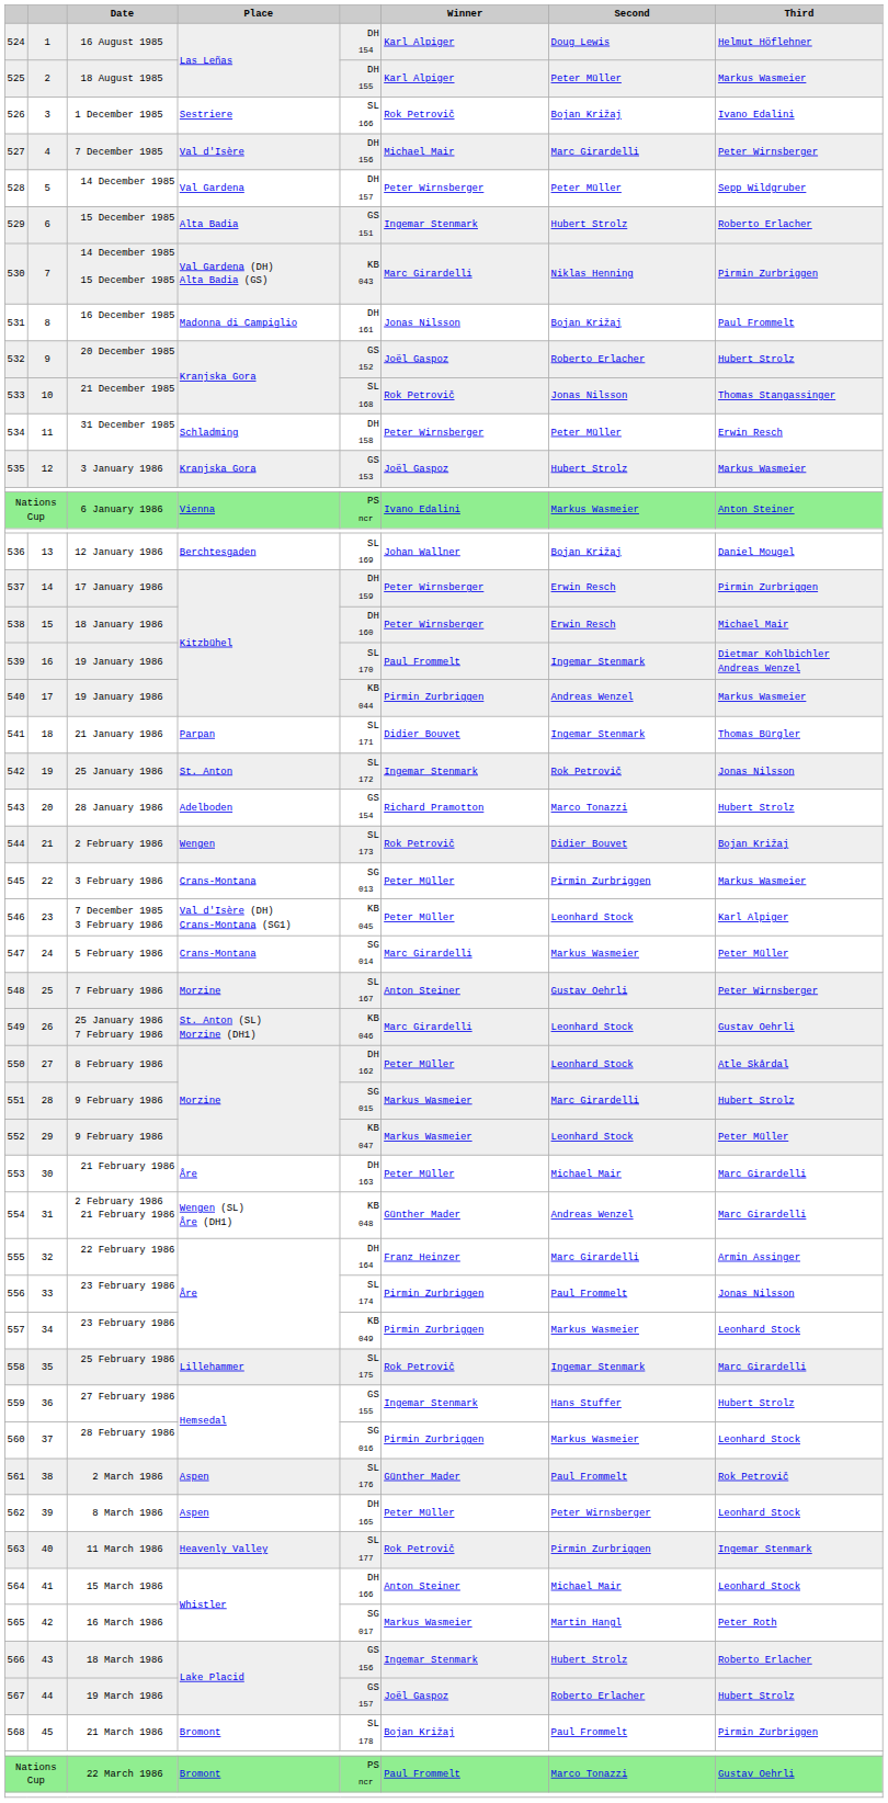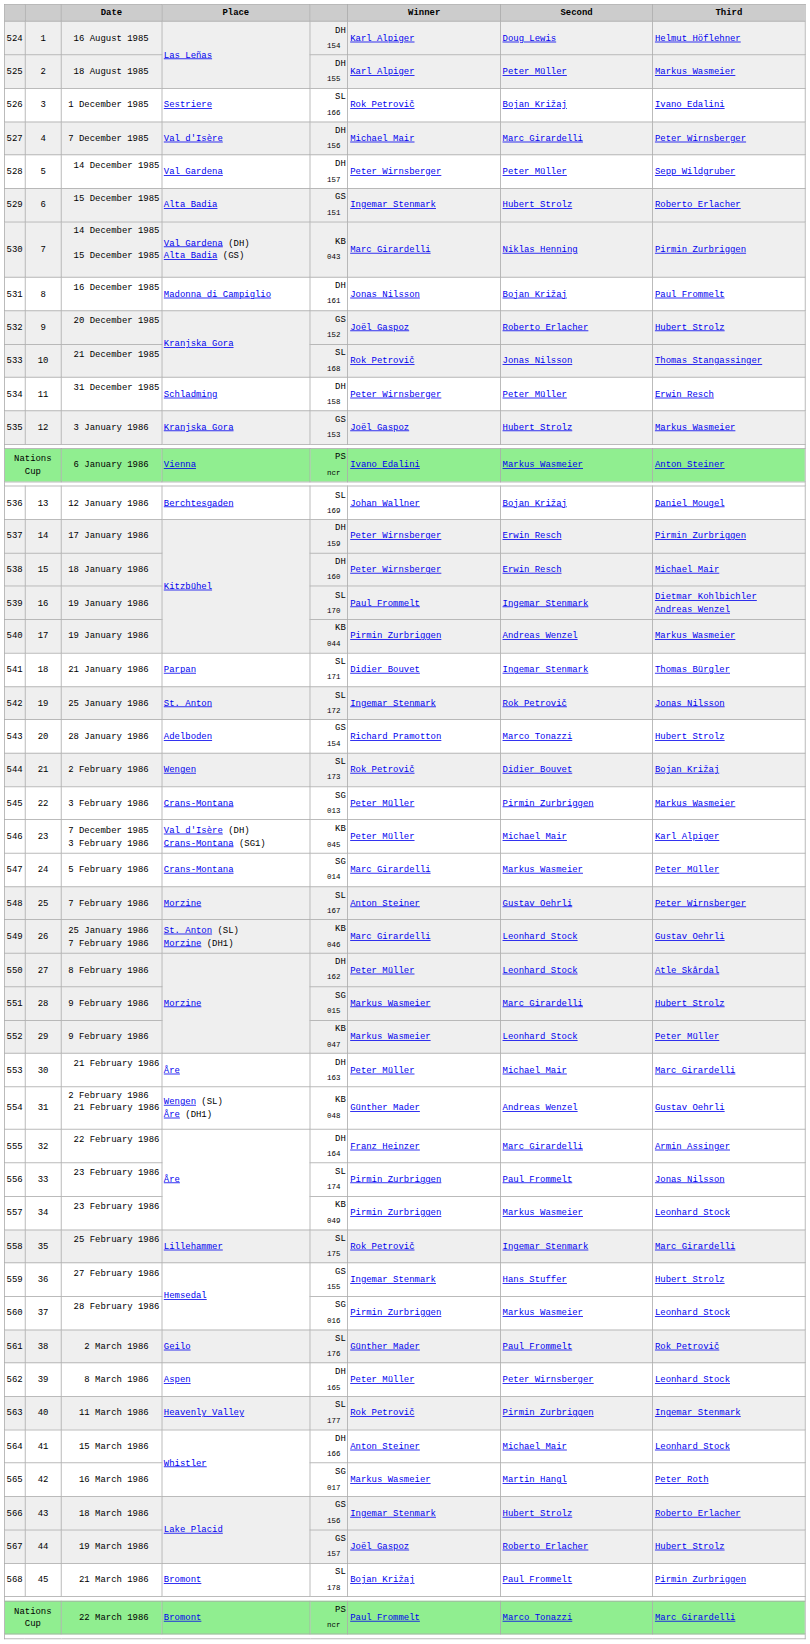 <table class="wikitable plainrowheaders" style="background:#fff; font-size:86%; line-height:16px; border:grey solid 1px; border-collapse:collapse;">
 <tr style="background:#ccc; text-align:center;">
 <td align="center" width="13"></td>
 <td align="center" width="40"></td>
 <td align="center" width="120"><strong>Date</strong></td>
 <td align="center" width="180"><strong>Place</strong></td>
 <td align="center" width="42"></td>
 <td align="center" width="185"><strong>Winner</strong></td>
 <td align="center" width="185"><strong>Second</strong></td>
 <td align="center" width="185"><strong>Third</strong></td>
 </tr>
 <tr bgcolor="#EFEFEF">
 <td align=center>524</td>
 <td align=center>1</td>
 <td align=right>16 August 1985  </td>
 <td rowspan=2> <a href='#'>Las Leñas</a></td>
 <td align=right>DH <sub>154</sub> </td>
 <td> <a href='#'>Karl Alpiger</a></td>
 <td> <a href='#'>Doug Lewis</a></td>
 <td> <a href='#'>Helmut Höflehner</a></td>
 </tr>
 <tr bgcolor="#EFEFEF">
 <td align=center>525</td>
 <td align=center>2</td>
 <td align=right>18 August 1985  </td>
 <td align=right>DH <sub>155</sub> </td>
 <td> <a href='#'>Karl Alpiger</a></td>
 <td> <a href='#'>Peter Müller</a></td>
 <td> <a href='#'>Markus Wasmeier</a></td>
 </tr>
 <tr>
 <td align=center>526</td>
 <td align=center>3</td>
 <td align=right>1 December 1985  </td>
 <td> <a href='#'>Sestriere</a></td>
 <td align=right>SL <sub>166</sub> </td>
 <td> <a href='#'>Rok Petrovič</a></td>
 <td> <a href='#'>Bojan Križaj</a></td>
 <td> <a href='#'>Ivano Edalini</a></td>
 </tr>
 <tr bgcolor="#EFEFEF">
 <td align=center>527</td>
 <td align=center>4</td>
 <td align=right>7 December 1985  </td>
 <td> <a href='#'>Val d'Isère</a></td>
 <td align=right>DH <sub>156</sub> </td>
 <td> <a href='#'>Michael Mair</a></td>
 <td> <a href='#'>Marc Girardelli</a></td>
 <td> <a href='#'>Peter Wirnsberger</a></td>
 </tr>
 <tr>
 <td align=center>528</td>
 <td align=center>5</td>
 <td align=right>14 December 1985  </td>
 <td> <a href='#'>Val Gardena</a></td>
 <td align=right>DH <sub>157</sub> </td>
 <td> <a href='#'>Peter Wirnsberger</a></td>
 <td> <a href='#'>Peter Müller</a></td>
 <td> <a href='#'>Sepp Wildgruber</a></td>
 </tr>
 <tr bgcolor="#EFEFEF">
 <td align=center>529</td>
 <td align=center>6</td>
 <td align=right>15 December 1985  </td>
 <td> <a href='#'>Alta Badia</a></td>
 <td align=right>GS <sub>151</sub> </td>
 <td> <a href='#'>Ingemar Stenmark</a></td>
 <td> <a href='#'>Hubert Strolz</a></td>
 <td> <a href='#'>Roberto Erlacher</a></td>
 </tr>
 <tr bgcolor="#EFEFEF">
 <td align=center>530</td>
 <td align=center>7</td>
 <td align=right>14 December 1985  <br>15 December 1985  </td>
 <td> <a href='#'>Val Gardena</a> (DH)<br> <a href='#'>Alta Badia</a> (GS)</td>
 <td align=right>KB <sub>043</sub> </td>
 <td> <a href='#'>Marc Girardelli</a></td>
 <td> <a href='#'>Niklas Henning</a></td>
 <td> <a href='#'>Pirmin Zurbriggen</a></td>
 </tr>
 <tr>
 <td align=center>531</td>
 <td align=center>8</td>
 <td align=right>16 December 1985  </td>
 <td> <a href='#'>Madonna di Campiglio</a></td>
 <td align=right>DH <sub>161</sub> </td>
 <td> <a href='#'>Jonas Nilsson</a></td>
 <td> <a href='#'>Bojan Križaj</a></td>
 <td> <a href='#'>Paul Frommelt</a></td>
 </tr>
 <tr bgcolor="#EFEFEF">
 <td align=center>532</td>
 <td align=center>9</td>
 <td align=right>20 December 1985  </td>
 <td rowspan=2> <a href='#'>Kranjska Gora</a></td>
 <td align=right>GS <sub>152</sub> </td>
 <td> <a href='#'>Joël Gaspoz</a></td>
 <td> <a href='#'>Roberto Erlacher</a></td>
 <td> <a href='#'>Hubert Strolz</a></td>
 </tr>
 <tr bgcolor="#EFEFEF">
 <td align=center>533</td>
 <td align=center>10</td>
 <td align=right>21 December 1985  </td>
 <td align=right>SL <sub>168</sub> </td>
 <td> <a href='#'>Rok Petrovič</a></td>
 <td> <a href='#'>Jonas Nilsson</a></td>
 <td> <a href='#'>Thomas Stangassinger</a></td>
 </tr>
 <tr>
 <td align=center>534</td>
 <td align=center>11</td>
 <td align=right>31 December 1985  </td>
 <td> <a href='#'>Schladming</a></td>
 <td align=right>DH <sub>158</sub> </td>
 <td> <a href='#'>Peter Wirnsberger</a></td>
 <td> <a href='#'>Peter Müller</a></td>
 <td> <a href='#'>Erwin Resch</a></td>
 </tr>
 <tr bgcolor="#EFEFEF">
 <td align=center>535</td>
 <td align=center>12</td>
 <td align=right>3 January 1986  </td>
 <td> <a href='#'>Kranjska Gora</a></td>
 <td align=right>GS <sub>153</sub> </td>
 <td> <a href='#'>Joël Gaspoz</a></td>
 <td> <a href='#'>Hubert Strolz</a></td>
 <td> <a href='#'>Markus Wasmeier</a></td>
 </tr>
 <tr>
 <td colspan=8></td>
 </tr>
 <tr bgcolor=#90EE90>
 <td colspan=2 align=center>Nations Cup</td>
 <td align=right>6 January 1986  </td>
 <td> <a href='#'>Vienna</a></td>
 <td align=right>PS <sub>ncr</sub> </td>
 <td> <a href='#'>Ivano Edalini</a></td>
 <td> <a href='#'>Markus Wasmeier</a></td>
 <td> <a href='#'>Anton Steiner</a></td>
 </tr>
 <tr>
 <td colspan=8></td>
 </tr>
 <tr>
 <td align=center>536</td>
 <td align=center>13</td>
 <td align=right>12 January 1986  </td>
 <td> <a href='#'>Berchtesgaden</a></td>
 <td align=right>SL <sub>169</sub> </td>
 <td> <a href='#'>Johan Wallner</a></td>
 <td> <a href='#'>Bojan Križaj</a></td>
 <td> <a href='#'>Daniel Mougel</a></td>
 </tr>
 <tr bgcolor="#EFEFEF">
 <td align=center>537</td>
 <td align=center>14</td>
 <td align=right>17 January 1986  </td>
 <td rowspan=4> <a href='#'>Kitzbühel</a></td>
 <td align=right>DH <sub>159</sub> </td>
 <td> <a href='#'>Peter Wirnsberger</a></td>
 <td> <a href='#'>Erwin Resch</a></td>
 <td> <a href='#'>Pirmin Zurbriggen</a></td>
 </tr>
 <tr bgcolor="#EFEFEF">
 <td align=center>538</td>
 <td align=center>15</td>
 <td align=right>18 January 1986  </td>
 <td align=right>DH <sub>160</sub> </td>
 <td> <a href='#'>Peter Wirnsberger</a></td>
 <td> <a href='#'>Erwin Resch</a></td>
 <td> <a href='#'>Michael Mair</a></td>
 </tr>
 <tr bgcolor="#EFEFEF">
 <td align=center>539</td>
 <td align=center>16</td>
 <td align=right>19 January 1986  </td>
 <td align=right>SL <sub>170</sub> </td>
 <td> <a href='#'>Paul Frommelt</a></td>
 <td> <a href='#'>Ingemar Stenmark</a></td>
 <td> <a href='#'>Dietmar Kohlbichler</a><br> <a href='#'>Andreas Wenzel</a></td>
 </tr>
 <tr bgcolor="#EFEFEF">
 <td align=center>540</td>
 <td align=center>17</td>
 <td align=right>19 January 1986  </td>
 <td align=right>KB <sub>044</sub> </td>
 <td> <a href='#'>Pirmin Zurbriggen</a></td>
 <td> <a href='#'>Andreas Wenzel</a></td>
 <td> <a href='#'>Markus Wasmeier</a></td>
 </tr>
 <tr>
 <td align=center>541</td>
 <td align=center>18</td>
 <td align=right>21 January 1986  </td>
 <td> <a href='#'>Parpan</a></td>
 <td align=right>SL <sub>171</sub> </td>
 <td> <a href='#'>Didier Bouvet</a></td>
 <td> <a href='#'>Ingemar Stenmark</a></td>
 <td> <a href='#'>Thomas Bürgler</a></td>
 </tr>
 <tr bgcolor="#EFEFEF">
 <td align=center>542</td>
 <td align=center>19</td>
 <td align=right>25 January 1986  </td>
 <td> <a href='#'>St. Anton</a></td>
 <td align=right>SL <sub>172</sub> </td>
 <td> <a href='#'>Ingemar Stenmark</a></td>
 <td> <a href='#'>Rok Petrovič</a></td>
 <td> <a href='#'>Jonas Nilsson</a></td>
 </tr>
 <tr>
 <td align=center>543</td>
 <td align=center>20</td>
 <td align=right>28 January 1986  </td>
 <td> <a href='#'>Adelboden</a></td>
 <td align=right>GS <sub>154</sub> </td>
 <td> <a href='#'>Richard Pramotton</a></td>
 <td> <a href='#'>Marco Tonazzi</a></td>
 <td> <a href='#'>Hubert Strolz</a></td>
 </tr>
 <tr bgcolor="#EFEFEF">
 <td align=center>544</td>
 <td align=center>21</td>
 <td align=right>2 February 1986  </td>
 <td> <a href='#'>Wengen</a></td>
 <td align=right>SL <sub>173</sub> </td>
 <td> <a href='#'>Rok Petrovič</a></td>
 <td> <a href='#'>Didier Bouvet</a></td>
 <td> <a href='#'>Bojan Križaj</a></td>
 </tr>
 <tr>
 <td align=center>545</td>
 <td align=center>22</td>
 <td align=right>3 February 1986  </td>
 <td> <a href='#'>Crans-Montana</a></td>
 <td align=right>SG <sub>013</sub> </td>
 <td> <a href='#'>Peter Müller</a></td>
 <td> <a href='#'>Pirmin Zurbriggen</a></td>
 <td> <a href='#'>Markus Wasmeier</a></td>
 </tr>
 <tr>
 <td align=center>546</td>
 <td align=center>23</td>
 <td align=right>7 December 1985  <br>3 February 1986  </td>
 <td> <a href='#'>Val d'Isère</a> (DH)<br> <a href='#'>Crans-Montana</a> (SG1)</td>
 <td align=right>KB <sub>045</sub> </td>
 <td> <a href='#'>Peter Müller</a></td>
-<td> <a href='#'>Leonhard Stock</a></td>
+<td> <a href='#'>Michael Mair</a></td>
 <td> <a href='#'>Karl Alpiger</a></td>
 </tr>
 <tr>
 <td align=center>547</td>
 <td align=center>24</td>
 <td align=right>5 February 1986  </td>
 <td> <a href='#'>Crans-Montana</a></td>
 <td align=right>SG <sub>014</sub> </td>
 <td> <a href='#'>Marc Girardelli</a></td>
 <td> <a href='#'>Markus Wasmeier</a></td>
 <td> <a href='#'>Peter Müller</a></td>
 </tr>
 <tr bgcolor="#EFEFEF">
 <td align=center>548</td>
 <td align=center>25</td>
 <td align=right>7 February 1986  </td>
 <td> <a href='#'>Morzine</a></td>
 <td align=right>SL <sub>167</sub> </td>
 <td> <a href='#'>Anton Steiner</a></td>
 <td> <a href='#'>Gustav Oehrli</a></td>
 <td> <a href='#'>Peter Wirnsberger</a></td>
 </tr>
 <tr bgcolor="#EFEFEF">
 <td align=center>549</td>
 <td align=center>26</td>
 <td align=right>25 January 1986  <br>7 February 1986  </td>
 <td> <a href='#'>St. Anton</a> (SL)<br> <a href='#'>Morzine</a> (DH1)</td>
 <td align=right>KB <sub>046</sub> </td>
 <td> <a href='#'>Marc Girardelli</a></td>
 <td> <a href='#'>Leonhard Stock</a></td>
 <td> <a href='#'>Gustav Oehrli</a></td>
 </tr>
 <tr bgcolor="#EFEFEF">
 <td align=center>550</td>
 <td align=center>27</td>
 <td align=right>8 February 1986  </td>
 <td rowspan=3> <a href='#'>Morzine</a></td>
 <td align=right>DH <sub>162</sub> </td>
 <td> <a href='#'>Peter Müller</a></td>
 <td> <a href='#'>Leonhard Stock</a></td>
 <td> <a href='#'>Atle Skårdal</a></td>
 </tr>
 <tr bgcolor="#EFEFEF">
 <td align=center>551</td>
 <td align=center>28</td>
 <td align=right>9 February 1986  </td>
 <td align=right>SG <sub>015</sub> </td>
 <td> <a href='#'>Markus Wasmeier</a></td>
 <td> <a href='#'>Marc Girardelli</a></td>
 <td> <a href='#'>Hubert Strolz</a></td>
 </tr>
 <tr bgcolor="#EFEFEF">
 <td align=center>552</td>
 <td align=center>29</td>
 <td align=right>9 February 1986  </td>
 <td align=right>KB <sub>047</sub> </td>
 <td> <a href='#'>Markus Wasmeier</a></td>
 <td> <a href='#'>Leonhard Stock</a></td>
 <td> <a href='#'>Peter Müller</a></td>
 </tr>
 <tr>
 <td align=center>553</td>
 <td align=center>30</td>
 <td align=right>21 February 1986  </td>
 <td> <a href='#'>Åre</a></td>
 <td align=right>DH <sub>163</sub> </td>
 <td> <a href='#'>Peter Müller</a></td>
 <td> <a href='#'>Michael Mair</a></td>
 <td> <a href='#'>Marc Girardelli</a></td>
 </tr>
 <tr>
 <td align=center>554</td>
 <td align=center>31</td>
 <td align=right>2 February 1986  <br>21 February 1986  </td>
 <td> <a href='#'>Wengen</a> (SL)<br> <a href='#'>Åre</a> (DH1)</td>
 <td align=right>KB <sub>048</sub> </td>
 <td> <a href='#'>Günther Mader</a></td>
 <td> <a href='#'>Andreas Wenzel</a></td>
-<td> <a href='#'>Marc Girardelli</a></td>
+<td> <a href='#'>Gustav Oehrli</a></td>
 </tr>
 <tr>
 <td align=center>555</td>
 <td align=center>32</td>
 <td align=right>22 February 1986  </td>
 <td rowspan=3> <a href='#'>Åre</a></td>
 <td align=right>DH <sub>164</sub> </td>
 <td> <a href='#'>Franz Heinzer</a></td>
 <td> <a href='#'>Marc Girardelli</a></td>
 <td> <a href='#'>Armin Assinger</a></td>
 </tr>
 <tr>
 <td align=center>556</td>
 <td align=center>33</td>
 <td align=right>23 February 1986  </td>
 <td align=right>SL <sub>174</sub> </td>
 <td> <a href='#'>Pirmin Zurbriggen</a></td>
 <td> <a href='#'>Paul Frommelt</a></td>
 <td> <a href='#'>Jonas Nilsson</a></td>
 </tr>
 <tr>
 <td align=center>557</td>
 <td align=center>34</td>
 <td align=right>23 February 1986  </td>
 <td align=right>KB <sub>049</sub> </td>
 <td> <a href='#'>Pirmin Zurbriggen</a></td>
 <td> <a href='#'>Markus Wasmeier</a></td>
 <td> <a href='#'>Leonhard Stock</a></td>
 </tr>
 <tr bgcolor="#EFEFEF">
 <td align=center>558</td>
 <td align=center>35</td>
 <td align=right>25 February 1986  </td>
 <td> <a href='#'>Lillehammer</a></td>
 <td align=right>SL <sub>175</sub> </td>
 <td> <a href='#'>Rok Petrovič</a></td>
 <td> <a href='#'>Ingemar Stenmark</a></td>
 <td> <a href='#'>Marc Girardelli</a></td>
 </tr>
 <tr>
 <td align=center>559</td>
 <td align=center>36</td>
 <td align=right>27 February 1986  </td>
 <td rowspan=2> <a href='#'>Hemsedal</a></td>
 <td align=right>GS <sub>155</sub> </td>
 <td> <a href='#'>Ingemar Stenmark</a></td>
 <td> <a href='#'>Hans Stuffer</a></td>
 <td> <a href='#'>Hubert Strolz</a></td>
 </tr>
 <tr>
 <td align=center>560</td>
 <td align=center>37</td>
 <td align=right>28 February 1986  </td>
 <td align=right>SG <sub>016</sub> </td>
 <td> <a href='#'>Pirmin Zurbriggen</a></td>
 <td> <a href='#'>Markus Wasmeier</a></td>
 <td> <a href='#'>Leonhard Stock</a></td>
 </tr>
 <tr bgcolor="#EFEFEF">
 <td align=center>561</td>
 <td align=center>38</td>
 <td align=right>2 March 1986  </td>
-<td> <a href='#'>Aspen</a></td>
+<td> <a href='#'>Geilo</a></td>
 <td align=right>SL <sub>176</sub> </td>
 <td> <a href='#'>Günther Mader</a></td>
 <td> <a href='#'>Paul Frommelt</a></td>
 <td> <a href='#'>Rok Petrovič</a></td>
 </tr>
 <tr>
 <td align=center>562</td>
 <td align=center>39</td>
 <td align=right>8 March 1986  </td>
 <td> <a href='#'>Aspen</a></td>
 <td align=right>DH <sub>165</sub> </td>
 <td> <a href='#'>Peter Müller</a></td>
 <td> <a href='#'>Peter Wirnsberger</a></td>
 <td> <a href='#'>Leonhard Stock</a></td>
 </tr>
 <tr bgcolor="#EFEFEF">
 <td align=center>563</td>
 <td align=center>40</td>
 <td align=right>11 March 1986  </td>
 <td> <a href='#'>Heavenly Valley</a></td>
 <td align=right>SL <sub>177</sub> </td>
 <td> <a href='#'>Rok Petrovič</a></td>
 <td> <a href='#'>Pirmin Zurbriggen</a></td>
 <td> <a href='#'>Ingemar Stenmark</a></td>
 </tr>
 <tr>
 <td align=center>564</td>
 <td align=center>41</td>
 <td align=right>15 March 1986  </td>
 <td rowspan=2> <a href='#'>Whistler</a></td>
 <td align=right>DH <sub>166</sub> </td>
 <td> <a href='#'>Anton Steiner</a></td>
 <td> <a href='#'>Michael Mair</a></td>
 <td> <a href='#'>Leonhard Stock</a></td>
 </tr>
 <tr>
 <td align=center>565</td>
 <td align=center>42</td>
 <td align=right>16 March 1986  </td>
 <td align=right>SG <sub>017</sub> </td>
 <td> <a href='#'>Markus Wasmeier</a></td>
 <td> <a href='#'>Martin Hangl</a></td>
 <td> <a href='#'>Peter Roth</a></td>
 </tr>
 <tr bgcolor="#EFEFEF">
 <td align=center>566</td>
 <td align=center>43</td>
 <td align=right>18 March 1986  </td>
 <td rowspan=2> <a href='#'>Lake Placid</a></td>
 <td align=right>GS <sub>156</sub> </td>
 <td> <a href='#'>Ingemar Stenmark</a></td>
 <td> <a href='#'>Hubert Strolz</a></td>
 <td> <a href='#'>Roberto Erlacher</a></td>
 </tr>
 <tr bgcolor="#EFEFEF">
 <td align=center>567</td>
 <td align=center>44</td>
 <td align=right>19 March 1986  </td>
 <td align=right>GS <sub>157</sub> </td>
 <td> <a href='#'>Joël Gaspoz</a></td>
 <td> <a href='#'>Roberto Erlacher</a></td>
 <td> <a href='#'>Hubert Strolz</a></td>
 </tr>
 <tr>
 <td align=center>568</td>
 <td align=center>45</td>
 <td align=right>21 March 1986  </td>
 <td> <a href='#'>Bromont</a></td>
 <td align=right>SL <sub>178</sub> </td>
 <td> <a href='#'>Bojan Križaj</a></td>
 <td> <a href='#'>Paul Frommelt</a></td>
 <td> <a href='#'>Pirmin Zurbriggen</a></td>
 </tr>
 <tr>
 <td colspan=8></td>
 </tr>
 <tr bgcolor=#90EE90>
 <td colspan=2 align=center>Nations Cup</td>
 <td align=right>22 March 1986  </td>
 <td> <a href='#'>Bromont</a></td>
 <td align=right>PS <sub>ncr</sub> </td>
 <td> <a href='#'>Paul Frommelt</a></td>
 <td> <a href='#'>Marco Tonazzi</a></td>
-<td> <a href='#'>Gustav Oehrli</a></td>
+<td> <a href='#'>Marc Girardelli</a></td>
 </tr>
 <tr>
 <td colspan=8></td>
 </tr>
 </table>
